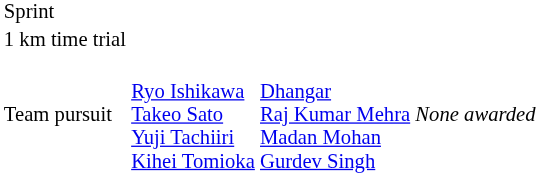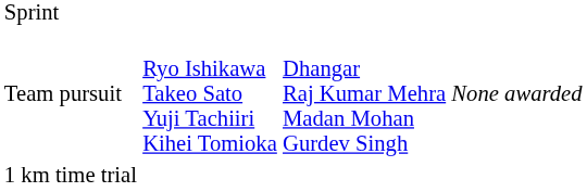 <table>
 <tr>
 <td>Sprint</td>
-<td></td>
-<td></td>
-<td></td>
-</tr>
-<tr>
-<td>1 km time trial</td>
 <td></td>
 <td></td>
 <td></td>
 </tr>
 <tr>
 <td>Team pursuit</td>
 <td><br><a href='#'>Ryo Ishikawa</a><br><a href='#'>Takeo Sato</a><br><a href='#'>Yuji Tachiiri</a><br><a href='#'>Kihei Tomioka</a></td>
 <td><br><a href='#'>Dhangar</a><br><a href='#'>Raj Kumar Mehra</a><br><a href='#'>Madan Mohan</a><br><a href='#'>Gurdev Singh</a></td>
 <td><em>None awarded</em></td>
 </tr>
+<tr>
+<td>1 km time trial</td>
+<td></td>
+<td></td>
+<td></td>
+</tr>
 </table>
